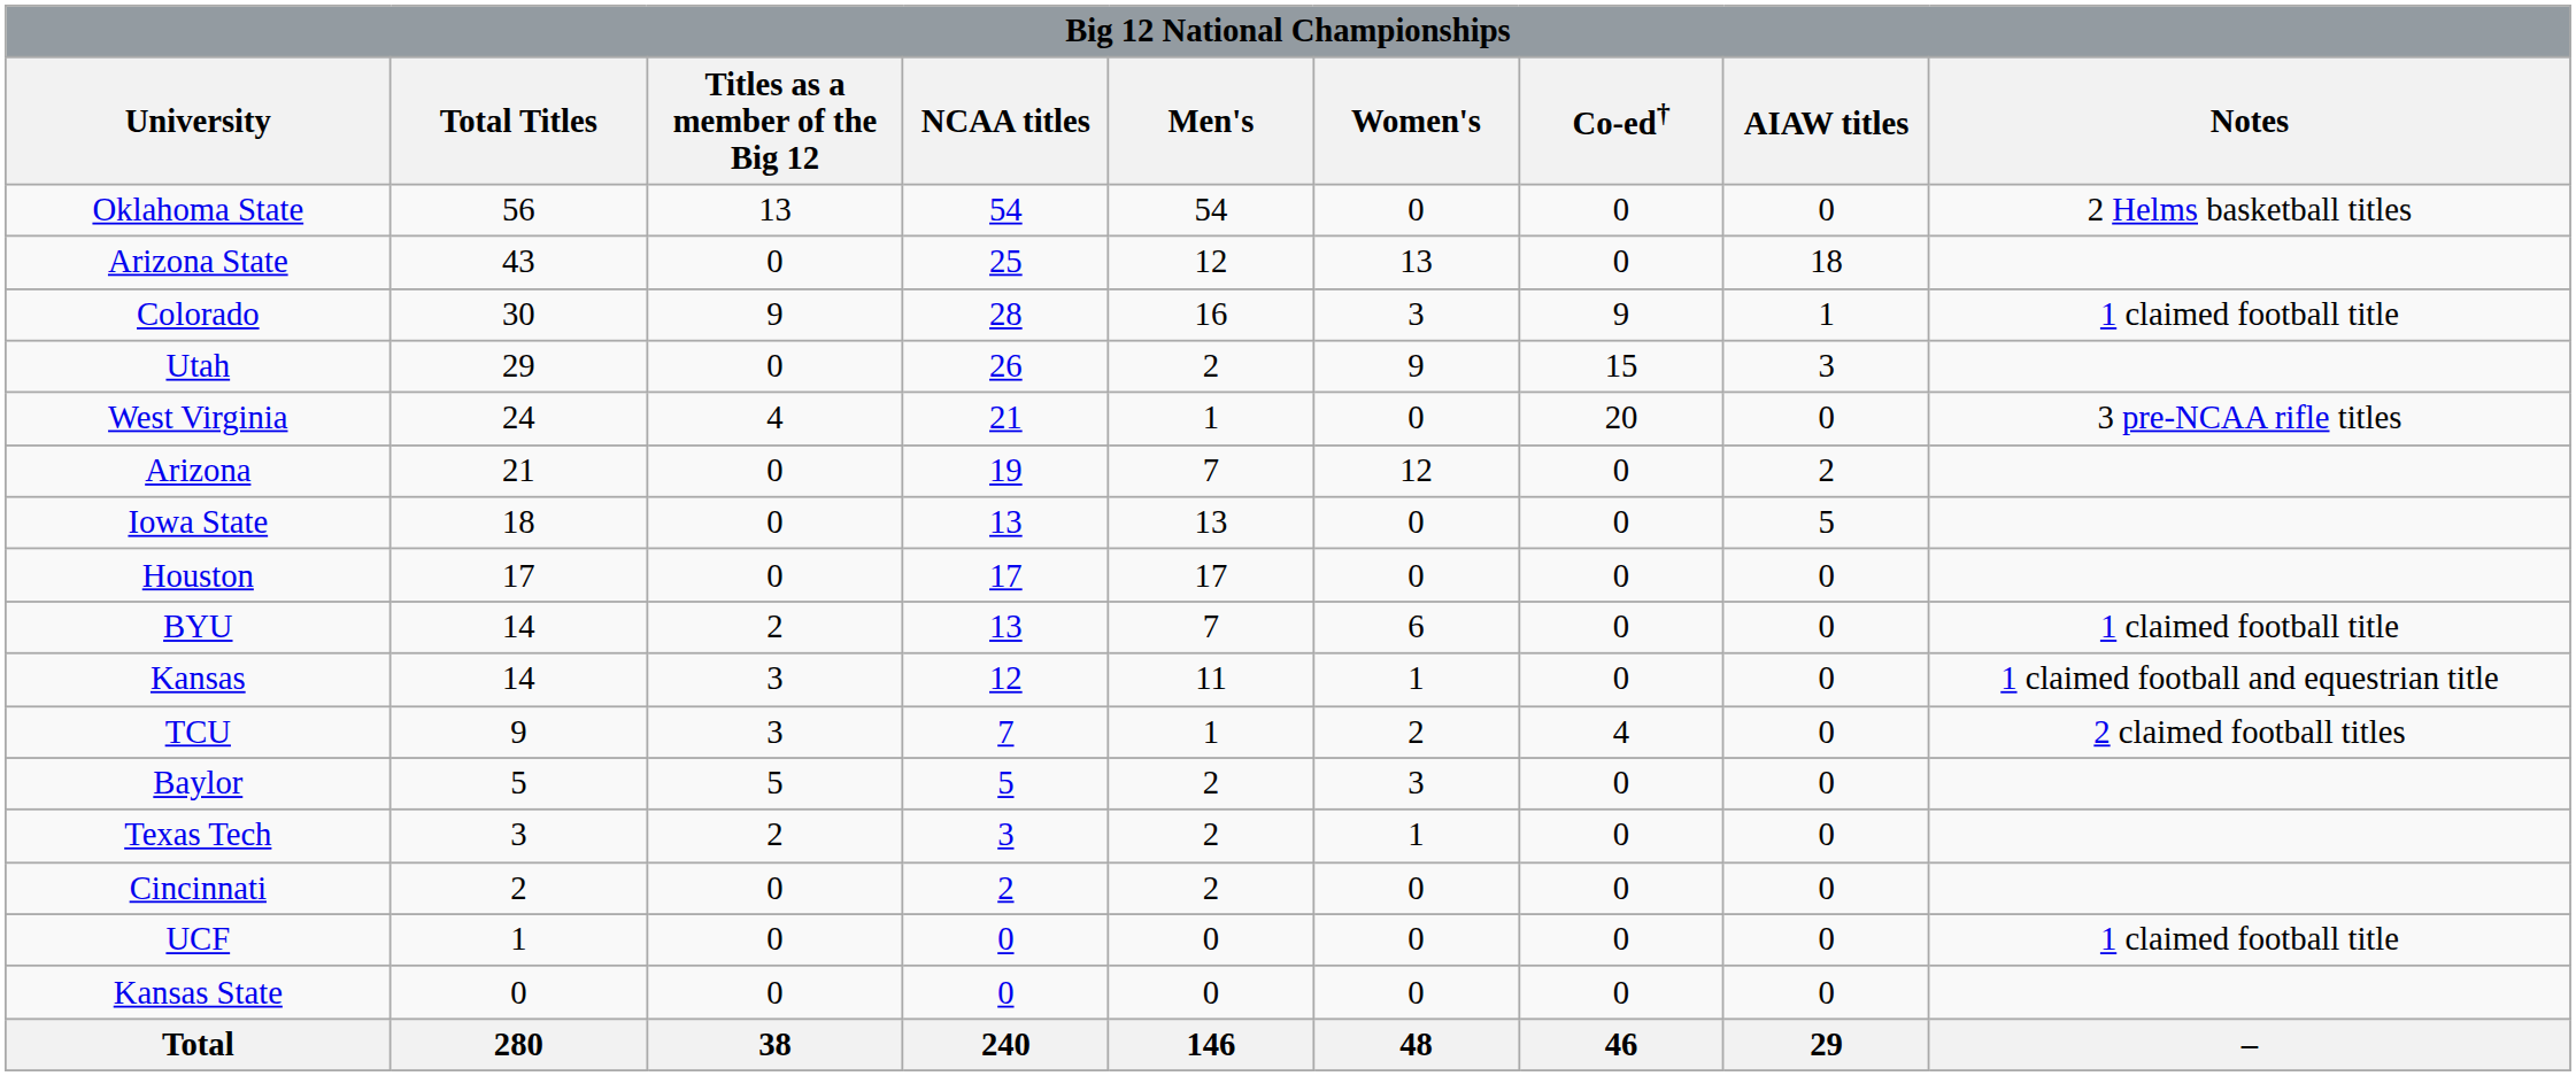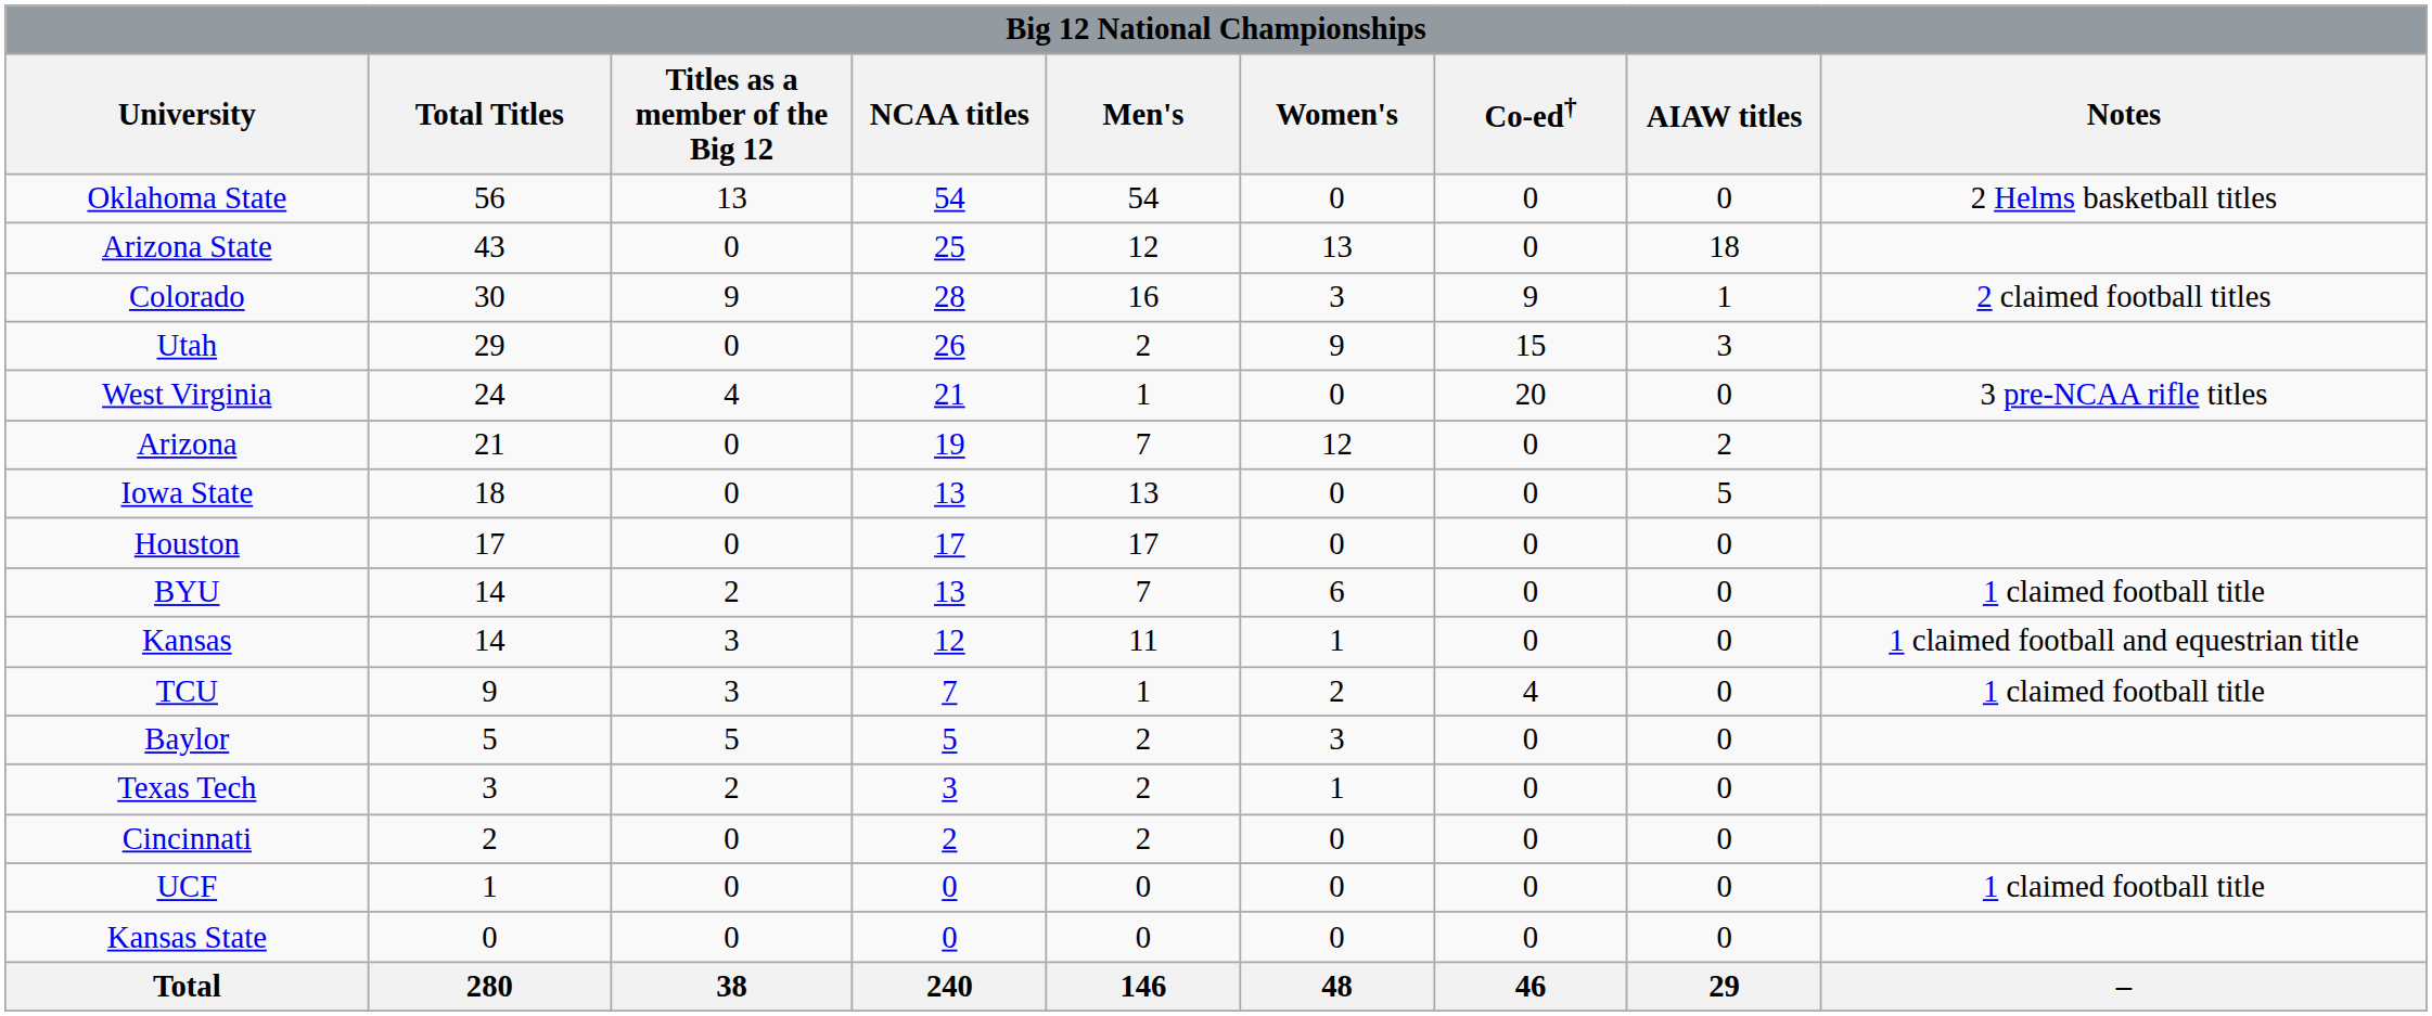 <table class="wikitable sortable" style="text-align: center">
 <tr>
 <th colspan="9" style="background:#939BA1;" color:white; border: 2px solid #D33A5D><span>Big 12 National Championships</span></th>
 </tr>
 <tr>
 <th style="width:15%">University</th>
 <th style="width:10%">Total Titles</th>
 <th style="width:10%">Titles as a member of the Big 12</th>
 <th style="width:8%">NCAA titles</th>
 <th style="width:8%">Men's</th>
 <th style="width:8%">Women's</th>
 <th style="width:8%">Co-ed<sup>†</sup></th>
 <th style="width:8%">AIAW titles<sup></sup></th>
 <th style="width:25%">Notes</th>
 </tr>
 <tr>
 <td><a href='#'>Oklahoma State</a></td>
 <td style="text-align:center;">56</td>
 <td style="text-align:center;">13</td>
 <td style="text-align:center;"><a href='#'>54</a></td>
 <td style="text-align:center;">54</td>
 <td style="text-align:center;">0</td>
 <td style="text-align:center;">0</td>
 <td style="text-align:center;">0</td>
 <td>2 <a href='#'>Helms</a> basketball titles</td>
 </tr>
 <tr>
 <td><a href='#'>Arizona State</a></td>
 <td style="text-align:center;">43</td>
 <td style="text-align:center;">0</td>
 <td style="text-align:center;"><a href='#'>25</a></td>
 <td style="text-align:center;">12</td>
 <td style="text-align:center;">13</td>
 <td style="text-align:center;">0</td>
 <td style="text-align:center;">18</td>
 <td></td>
 </tr>
 <tr>
 <td><a href='#'>Colorado</a></td>
 <td style="text-align:center;">30</td>
 <td style="text-align:center;">9</td>
 <td style="text-align:center;"><a href='#'>28</a></td>
 <td style="text-align:center;">16</td>
 <td style="text-align:center;">3</td>
 <td style="text-align:center;">9</td>
 <td style="text-align:center;">1</td>
-<td><a href='#'>1</a> claimed football title</td>
+<td><a href='#'>2</a> claimed football titles</td>
 </tr>
 <tr>
 <td><a href='#'>Utah</a></td>
 <td style="text-align:center;">29</td>
 <td style="text-align:center;">0</td>
 <td style="text-align:center;"><a href='#'>26</a></td>
 <td style="text-align:center;">2</td>
 <td style="text-align:center;">9</td>
 <td style="text-align:center;">15</td>
 <td style="text-align:center;">3</td>
 <td></td>
 </tr>
 <tr>
 <td><a href='#'>West Virginia</a></td>
 <td style="text-align:center;">24</td>
 <td style="text-align:center;">4</td>
 <td style="text-align:center;"><a href='#'>21</a></td>
 <td style="text-align:center;">1</td>
 <td style="text-align:center;">0</td>
 <td style="text-align:center;">20</td>
 <td style="text-align:center;">0</td>
 <td>3 <a href='#'>pre-NCAA rifle</a> titles</td>
 </tr>
 <tr>
 <td><a href='#'>Arizona</a></td>
 <td style="text-align:center;">21</td>
 <td style="text-align:center;">0</td>
 <td style="text-align:center;"><a href='#'>19</a></td>
 <td style="text-align:center;">7</td>
 <td style="text-align:center;">12</td>
 <td style="text-align:center;">0</td>
 <td style="text-align:center;">2</td>
 <td></td>
 </tr>
 <tr>
 <td><a href='#'>Iowa State</a></td>
 <td style="text-align:center;">18</td>
 <td style="text-align:center;">0</td>
 <td style="text-align:center;"><a href='#'>13</a></td>
 <td style="text-align:center;">13</td>
 <td style="text-align:center;">0</td>
 <td style="text-align:center;">0</td>
 <td style="text-align:center;">5</td>
 <td></td>
 </tr>
 <tr>
 <td><a href='#'>Houston</a></td>
 <td style="text-align:center;">17</td>
 <td style="text-align:center;">0</td>
 <td style="text-align:center;"><a href='#'>17</a></td>
 <td style="text-align:center;">17</td>
 <td style="text-align:center;">0</td>
 <td style="text-align:center;">0</td>
 <td style="text-align:center;">0</td>
 <td></td>
 </tr>
 <tr>
 <td><a href='#'>BYU</a></td>
 <td style="text-align:center;">14</td>
 <td style="text-align:center;">2</td>
 <td style="text-align:center;"><a href='#'>13</a></td>
 <td style="text-align:center;">7</td>
 <td style="text-align:center;">6</td>
 <td style="text-align:center;">0</td>
 <td style="text-align:center;">0</td>
 <td><a href='#'>1</a> claimed football title</td>
 </tr>
 <tr>
 <td><a href='#'>Kansas</a></td>
 <td style="text-align:center;">14</td>
 <td style="text-align:center;">3</td>
 <td style="text-align:center;"><a href='#'>12</a></td>
 <td style="text-align:center;">11</td>
 <td style="text-align:center;">1</td>
 <td style="text-align:center;">0</td>
 <td style="text-align:center;">0</td>
 <td><a href='#'>1</a> claimed football and equestrian title</td>
 </tr>
 <tr>
 <td><a href='#'>TCU</a></td>
 <td style="text-align:center;">9</td>
 <td style="text-align:center;">3</td>
 <td style="text-align:center;"><a href='#'>7</a></td>
 <td style="text-align:center;">1</td>
 <td style="text-align:center;">2</td>
 <td style="text-align:center;">4</td>
 <td style="text-align:center;">0</td>
-<td><a href='#'>2</a> claimed football titles</td>
+<td><a href='#'>1</a> claimed football title</td>
 </tr>
 <tr>
 <td><a href='#'>Baylor</a></td>
 <td style="text-align:center;">5</td>
 <td style="text-align:center;">5</td>
 <td style="text-align:center;"><a href='#'>5</a></td>
 <td style="text-align:center;">2</td>
 <td style="text-align:center;">3</td>
 <td style="text-align:center;">0</td>
 <td style="text-align:center;">0</td>
 <td></td>
 </tr>
 <tr>
 <td><a href='#'>Texas Tech</a></td>
 <td style="text-align:center;">3</td>
 <td style="text-align:center;">2</td>
 <td style="text-align:center;"><a href='#'>3</a></td>
 <td style="text-align:center;">2</td>
 <td style="text-align:center;">1</td>
 <td style="text-align:center;">0</td>
 <td style="text-align:center;">0</td>
 <td></td>
 </tr>
 <tr>
 <td><a href='#'>Cincinnati</a></td>
 <td style="text-align:center;">2</td>
 <td style="text-align:center;">0</td>
 <td style="text-align:center;"><a href='#'>2</a></td>
 <td style="text-align:center;">2</td>
 <td style="text-align:center;">0</td>
 <td style="text-align:center;">0</td>
 <td style="text-align:center;">0</td>
 <td></td>
 </tr>
 <tr>
 <td><a href='#'>UCF</a></td>
 <td style="text-align:center;">1</td>
 <td style="text-align:center;">0</td>
 <td style="text-align:center;"><a href='#'>0</a></td>
 <td style="text-align:center;">0</td>
 <td style="text-align:center;">0</td>
 <td style="text-align:center;">0</td>
 <td style="text-align:center;">0</td>
 <td><a href='#'>1</a> claimed football title</td>
 </tr>
 <tr>
 <td><a href='#'>Kansas State</a></td>
 <td style="text-align:center;">0</td>
 <td style="text-align:center;">0</td>
 <td style="text-align:center;"><a href='#'>0</a></td>
 <td style="text-align:center;">0</td>
 <td style="text-align:center;">0</td>
 <td style="text-align:center;">0</td>
 <td style="text-align:center;">0</td>
 <td></td>
 </tr>
 <tr class=sortbottom>
 <th>Total</th>
 <th style="text-align:center;">280</th>
 <th style="text-align:center;">38</th>
 <th style="text-align:center;">240</th>
 <th style="text-align:center;">146</th>
 <th style="text-align:center;">48</th>
 <th style="text-align:center;">46</th>
 <th style="text-align:center;">29</th>
 <th>–</th>
 </tr>
 </table>
